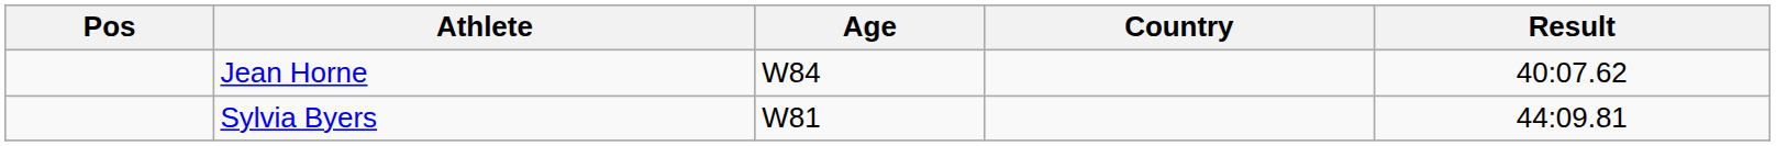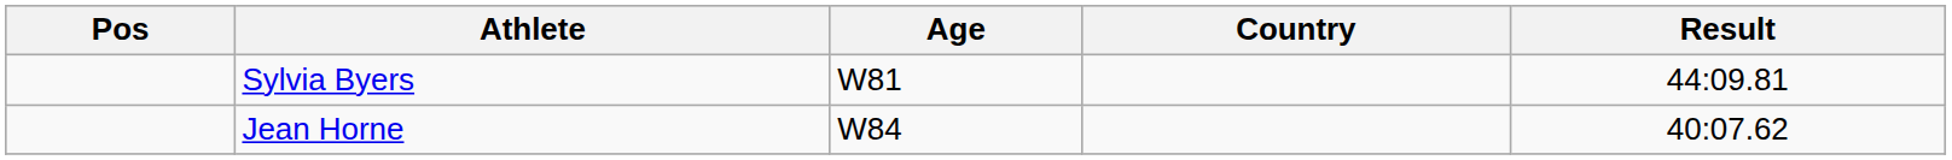 <table class="wikitable"  style="text-align:center; width:50%;">
 <tr>
 <th>Pos</th>
 <th>Athlete</th>
 <th>Age</th>
 <th>Country</th>
 <th>Result</th>
 </tr>
 <tr>
 <td align=center></td>
+<td align=left><a href='#'>Sylvia Byers</a></td>
+<td align=left>W81</td>
+<td align=left></td>
+<td>44:09.81</td>
+</tr>
+<tr>
+<td align=center></td>
 <td align=left><a href='#'>Jean Horne</a></td>
 <td align=left>W84</td>
 <td align=left></td>
 <td>40:07.62</td>
 </tr>
-<tr>
-<td align=center></td>
-<td align=left><a href='#'>Sylvia Byers</a></td>
-<td align=left>W81</td>
-<td align=left></td>
-<td>44:09.81</td>
-</tr>
 </table>
